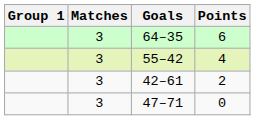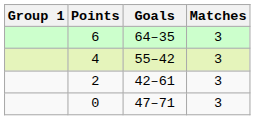 <table class="wikitable" style="text-align:center;">
 <tr>
 <th>Group 1</th>
+<th width="45px">Points</th>
+<th width="55px">Goals</th>
 <th width="45px">Matches</th>
-<th width="55px">Goals</th>
-<th width="45px">Points</th>
 </tr>
 <tr bgcolor="#ccffcc">
 <td align="left"></td>
+<td>6</td>
+<td>64–35</td>
 <td>3</td>
-<td>64–35</td>
-<td>6</td>
 </tr>
 <tr bgcolor="#e5f4bb">
 <td align="left"></td>
+<td>4</td>
+<td>55–42</td>
 <td>3</td>
-<td>55–42</td>
-<td>4</td>
 </tr>
 <tr>
 <td align="left"></td>
+<td>2</td>
+<td>42–61</td>
 <td>3</td>
-<td>42–61</td>
-<td>2</td>
 </tr>
 <tr>
 <td align="left"></td>
+<td>0</td>
+<td>47–71</td>
 <td>3</td>
-<td>47–71</td>
-<td>0</td>
 </tr>
 </table>
